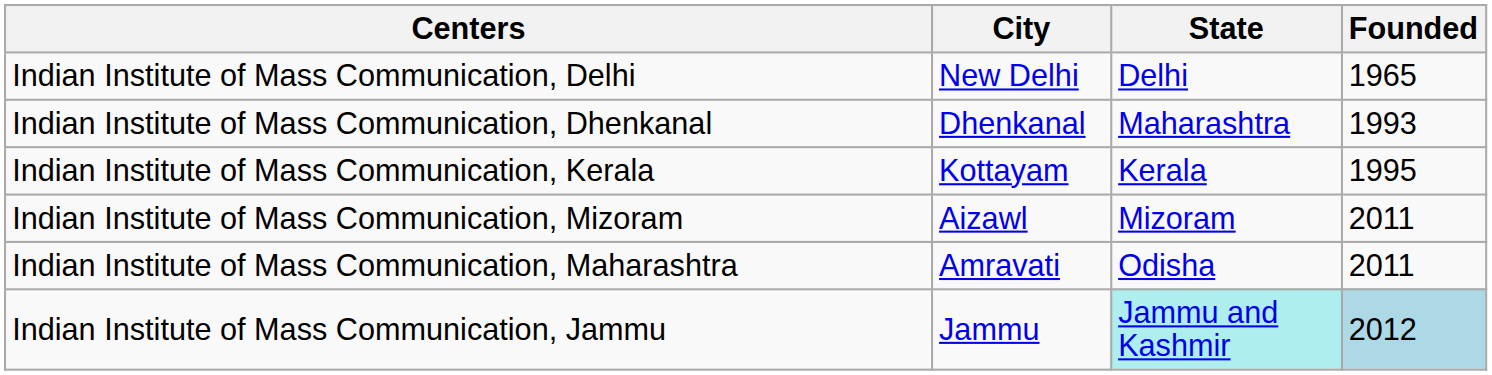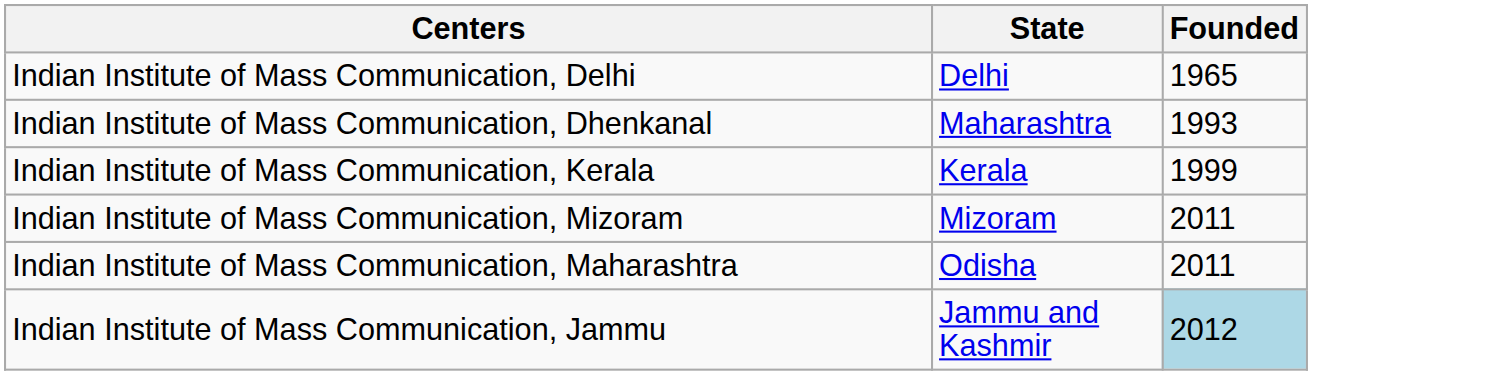 <table class="wikitable sortable" style="font-size: 93%">
 <tr>
 <th scope="col" style="width:443px;">Centers</th>
-<th scope="col" style="width:80px;">City</th>
 <th scope="col" style="width:105px;">State</th>
 <th scope="col" style="width:30px;">Founded</th>
 </tr>
 <tr>
 <td>Indian Institute of Mass Communication, Delhi</td>
-<td><a href='#'>New Delhi</a></td>
 <td><a href='#'>Delhi</a></td>
 <td>1965</td>
 </tr>
 <tr>
 <td>Indian Institute of Mass Communication, Dhenkanal</td>
-<td><a href='#'>Dhenkanal</a></td>
 <td><a href='#'>Maharashtra</a></td>
 <td>1993</td>
 </tr>
 <tr>
 <td>Indian Institute of Mass Communication, Kerala</td>
-<td><a href='#'>Kottayam</a></td>
 <td><a href='#'>Kerala</a></td>
-<td>1995</td>
+<td>1999</td>
 </tr>
 <tr>
 <td>Indian Institute of Mass Communication, Mizoram</td>
-<td><a href='#'>Aizawl</a></td>
 <td><a href='#'>Mizoram</a></td>
 <td>2011</td>
 </tr>
 <tr>
 <td>Indian Institute of Mass Communication, Maharashtra</td>
-<td><a href='#'>Amravati</a></td>
 <td><a href='#'>Odisha</a></td>
 <td>2011</td>
 </tr>
 <tr>
 <td>Indian Institute of Mass Communication, Jammu</td>
-<td><a href='#'>Jammu</a></td>
-<td style="background: paleturquoise;"><a href='#'>Jammu and Kashmir</a></td>
+<td><a href='#'>Jammu and Kashmir</a></td>
 <td style="background: lightblue;">2012</td>
 </tr>
 </table>
